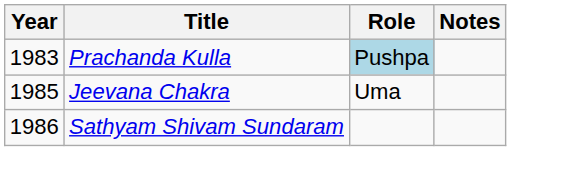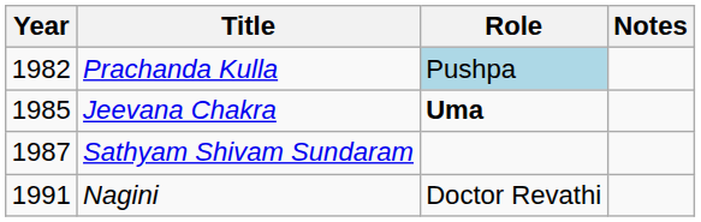 <table class="wikitable sortable">
 <tr>
 <th scope="col">Year</th>
 <th scope="col">Title</th>
 <th scope="col">Role</th>
 <th scope="col" class="unsortable">Notes</th>
 </tr>
 <tr>
-<td>1983</td>
+<td>1982</td>
 <td><em><a href='#'>Prachanda Kulla</a></em></td>
 <td style="background: lightblue;">Pushpa</td>
 <td></td>
 </tr>
 <tr>
 <td>1985</td>
 <td><em><a href='#'>Jeevana Chakra</a></em></td>
-<td>Uma</td>
+<td><strong>Uma</strong></td>
 <td></td>
 </tr>
 <tr>
-<td>1986</td>
+<td>1987</td>
 <td><em><a href='#'>Sathyam Shivam Sundaram</a></em></td>
 <td></td>
 <td></td>
 </tr>
+<tr>
+<td>1991</td>
+<td><em>Nagini</em></td>
+<td>Doctor Revathi</td>
+<td></td>
+</tr>
 </table>
